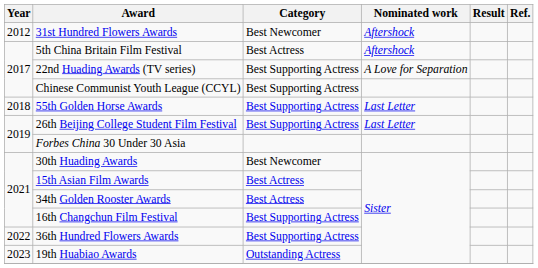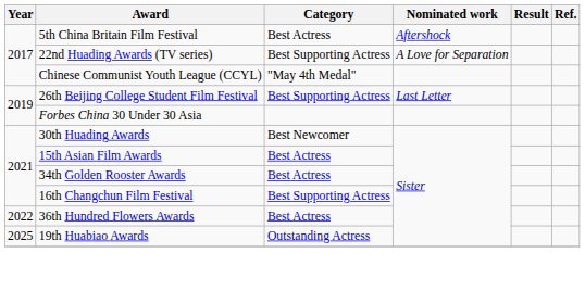 <table class="wikitable sortable">
 <tr>
 <th>Year</th>
 <th>Award</th>
 <th>Category</th>
 <th>Nominated work</th>
 <th>Result</th>
 <th>Ref.</th>
-</tr>
-<tr>
-<td>2012</td>
-<td><a href='#'>31st Hundred Flowers Awards</a></td>
-<td>Best Newcomer</td>
-<td><em><a href='#'>Aftershock</a></em></td>
-<td></td>
-<td></td>
 </tr>
 <tr>
 <td rowspan=3>2017</td>
 <td>5th China Britain Film Festival</td>
 <td>Best Actress</td>
 <td><em><a href='#'>Aftershock</a></em></td>
 <td></td>
 <td></td>
 </tr>
 <tr>
 <td>22nd <a href='#'>Huading Awards</a> (TV series)</td>
 <td>Best Supporting Actress</td>
 <td><em>A Love for Separation</em></td>
 <td></td>
 <td></td>
 </tr>
 <tr>
 <td>Chinese Communist Youth League (CCYL)</td>
-<td>Best Supporting Actress</td>
+<td>"May 4th Medal"</td>
 <td></td>
-<td></td>
-<td></td>
-</tr>
-<tr>
-<td>2018</td>
-<td><a href='#'>55th Golden Horse Awards</a></td>
-<td><a href='#'>Best Supporting Actress</a></td>
-<td><em><a href='#'>Last Letter</a></em></td>
 <td></td>
 <td></td>
 </tr>
 <tr>
 <td rowspan=2>2019</td>
 <td>26th <a href='#'>Beijing College Student Film Festival</a></td>
 <td><a href='#'>Best Supporting Actress</a></td>
 <td><em><a href='#'>Last Letter</a></em></td>
 <td></td>
 <td></td>
 </tr>
 <tr>
 <td><em>Forbes China</em> 30 Under 30 Asia</td>
 <td></td>
 <td></td>
 <td></td>
 <td></td>
 </tr>
 <tr>
 <td rowspan=4>2021</td>
 <td>30th <a href='#'>Huading Awards</a></td>
 <td>Best Newcomer</td>
 <td rowspan=6><em><a href='#'>Sister</a></em></td>
 <td></td>
 <td></td>
 </tr>
 <tr>
 <td><a href='#'>15th Asian Film Awards</a></td>
 <td><a href='#'>Best Actress</a></td>
 <td></td>
 <td></td>
 </tr>
 <tr>
 <td>34th <a href='#'>Golden Rooster Awards</a></td>
 <td><a href='#'>Best Actress</a></td>
 <td></td>
 <td></td>
 </tr>
 <tr>
 <td>16th <a href='#'>Changchun Film Festival</a></td>
 <td><a href='#'>Best Supporting Actress</a></td>
 <td></td>
 <td></td>
 </tr>
 <tr>
 <td>2022</td>
 <td>36th <a href='#'>Hundred Flowers Awards</a></td>
-<td><a href='#'>Best Supporting Actress</a></td>
+<td><a href='#'>Best Actress</a></td>
 <td></td>
 <td></td>
 </tr>
 <tr>
-<td>2023</td>
+<td>2025</td>
 <td>19th <a href='#'>Huabiao Awards</a></td>
 <td><a href='#'>Outstanding Actress</a></td>
 <td></td>
 <td></td>
 </tr>
 <tr>
 </tr>
 </table>
